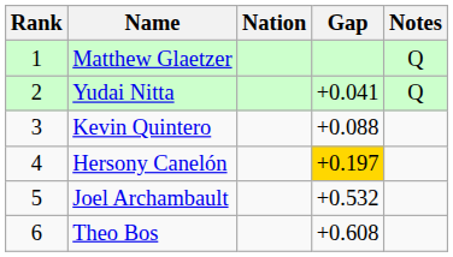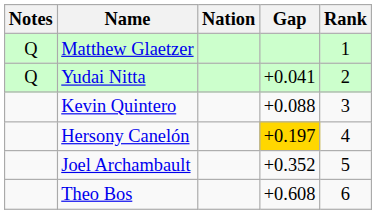 <table class="wikitable sortable" style="text-align:center">
 <tr>
-<th>Rank</th>
+<th>Notes</th>
 <th>Name</th>
 <th>Nation</th>
 <th>Gap</th>
-<th>Notes</th>
+<th>Rank</th>
 </tr>
 <tr bgcolor=ccffcc>
-<td>1</td>
+<td>Q</td>
 <td align=left><a href='#'>Matthew Glaetzer</a></td>
 <td align=left></td>
 <td></td>
-<td>Q</td>
+<td>1</td>
 </tr>
 <tr bgcolor=ccffcc>
-<td>2</td>
+<td>Q</td>
 <td align=left><a href='#'>Yudai Nitta</a></td>
 <td align=left></td>
 <td>+0.041</td>
-<td>Q</td>
+<td>2</td>
 </tr>
 <tr>
-<td>3</td>
+<td></td>
 <td align=left><a href='#'>Kevin Quintero</a></td>
 <td align=left></td>
 <td>+0.088</td>
-<td></td>
+<td>3</td>
 </tr>
 <tr>
-<td>4</td>
+<td></td>
 <td align=left><a href='#'>Hersony Canelón</a></td>
 <td align=left></td>
 <td style="background: gold;">+0.197</td>
-<td></td>
+<td>4</td>
 </tr>
 <tr>
-<td>5</td>
+<td></td>
 <td align=left><a href='#'>Joel Archambault</a></td>
 <td align=left></td>
-<td>+0.532</td>
-<td></td>
+<td>+0.352</td>
+<td>5</td>
 </tr>
 <tr>
-<td>6</td>
+<td></td>
 <td align=left><a href='#'>Theo Bos</a></td>
 <td align=left></td>
 <td>+0.608</td>
-<td></td>
+<td>6</td>
 </tr>
 </table>
